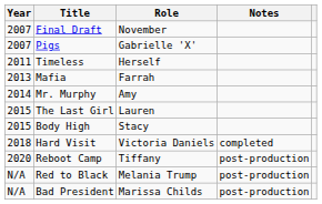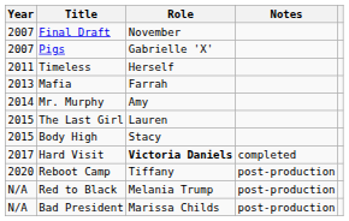 <table class="wikitable">
 <tr>
 <th>Year</th>
 <th>Title</th>
 <th>Role</th>
 <th>Notes</th>
 <th></th>
 </tr>
 <tr>
 <td>2007</td>
 <td><a href='#'>Final Draft</a></td>
 <td>November</td>
 <td></td>
 <td></td>
 </tr>
 <tr>
 <td>2007</td>
 <td><a href='#'>Pigs</a></td>
 <td>Gabrielle 'X'</td>
 <td></td>
 <td></td>
 </tr>
 <tr>
 <td>2011</td>
 <td>Timeless</td>
 <td>Herself</td>
 <td></td>
 <td></td>
 </tr>
 <tr>
 <td>2013</td>
 <td>Mafia</td>
 <td>Farrah</td>
 <td></td>
 <td></td>
 </tr>
 <tr>
 <td>2014</td>
 <td>Mr. Murphy</td>
 <td>Amy</td>
 <td></td>
 <td></td>
 </tr>
 <tr>
 <td>2015</td>
 <td>The Last Girl</td>
 <td>Lauren</td>
 <td></td>
 <td></td>
 </tr>
 <tr>
 <td>2015</td>
 <td>Body High</td>
 <td>Stacy</td>
 <td></td>
 <td></td>
 </tr>
 <tr>
-<td>2018</td>
+<td>2017</td>
 <td>Hard Visit</td>
-<td>Victoria Daniels</td>
+<td><strong>Victoria Daniels</strong></td>
 <td>completed</td>
 <td></td>
 </tr>
 <tr>
 <td>2020</td>
 <td>Reboot Camp</td>
 <td>Tiffany</td>
 <td>post-production</td>
 <td></td>
 </tr>
 <tr>
 <td>N/A</td>
 <td>Red to Black</td>
 <td>Melania Trump</td>
 <td>post-production</td>
 <td></td>
 </tr>
 <tr>
 <td>N/A</td>
 <td>Bad President</td>
 <td>Marissa Childs</td>
 <td>post-production</td>
 <td></td>
 </tr>
 </table>
